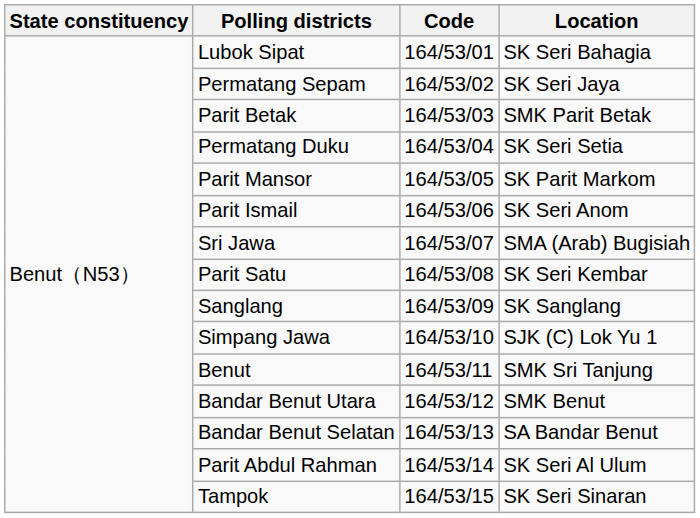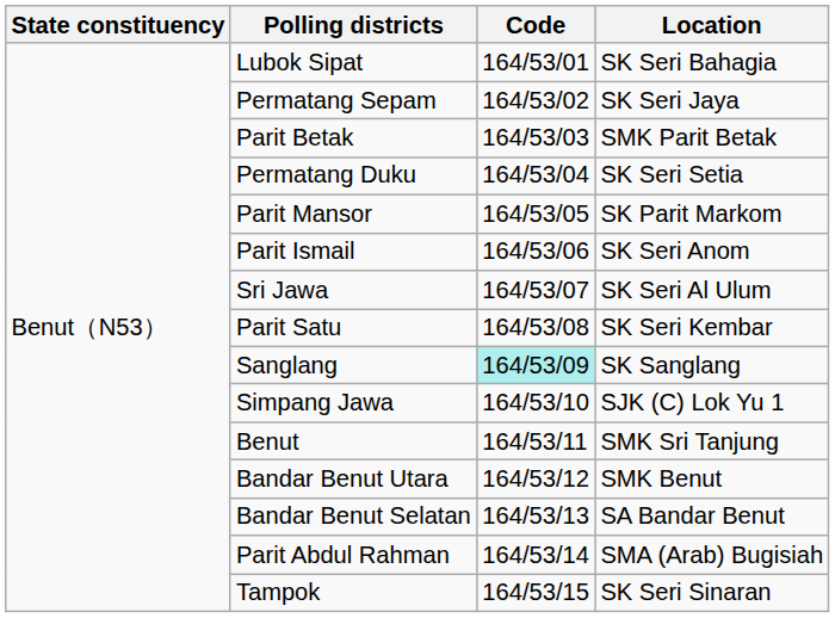 <table class="wikitable sortable mw-collapsible" style="white-space:nowrap;font-size:85%">
 <tr>
 <th>State constituency</th>
 <th>Polling districts</th>
 <th>Code</th>
 <th>Location</th>
 </tr>
 <tr>
 <td rowspan="15">Benut（N53）</td>
 <td>Lubok Sipat</td>
 <td>164/53/01</td>
 <td>SK Seri Bahagia</td>
 </tr>
 <tr>
 <td>Permatang Sepam</td>
 <td>164/53/02</td>
 <td>SK Seri Jaya</td>
 </tr>
 <tr>
 <td>Parit Betak</td>
 <td>164/53/03</td>
 <td>SMK Parit Betak</td>
 </tr>
 <tr>
 <td>Permatang Duku</td>
 <td>164/53/04</td>
 <td>SK Seri Setia</td>
 </tr>
 <tr>
 <td>Parit Mansor</td>
 <td>164/53/05</td>
 <td>SK Parit Markom</td>
 </tr>
 <tr>
 <td>Parit Ismail</td>
 <td>164/53/06</td>
 <td>SK Seri Anom</td>
 </tr>
 <tr>
 <td>Sri Jawa</td>
 <td>164/53/07</td>
-<td>SMA (Arab) Bugisiah</td>
+<td>SK Seri Al Ulum</td>
 </tr>
 <tr>
 <td>Parit Satu</td>
 <td>164/53/08</td>
 <td>SK Seri Kembar</td>
 </tr>
 <tr>
 <td>Sanglang</td>
-<td>164/53/09</td>
+<td style="background: paleturquoise;">164/53/09</td>
 <td>SK Sanglang</td>
 </tr>
 <tr>
 <td>Simpang Jawa</td>
 <td>164/53/10</td>
 <td>SJK (C) Lok Yu 1</td>
 </tr>
 <tr>
 <td>Benut</td>
 <td>164/53/11</td>
 <td>SMK Sri Tanjung</td>
 </tr>
 <tr>
 <td>Bandar Benut Utara</td>
 <td>164/53/12</td>
 <td>SMK Benut</td>
 </tr>
 <tr>
 <td>Bandar Benut Selatan</td>
 <td>164/53/13</td>
 <td>SA Bandar Benut</td>
 </tr>
 <tr>
 <td>Parit Abdul Rahman</td>
 <td>164/53/14</td>
-<td>SK Seri Al Ulum</td>
+<td>SMA (Arab) Bugisiah</td>
 </tr>
 <tr>
 <td>Tampok</td>
 <td>164/53/15</td>
 <td>SK Seri Sinaran</td>
 </tr>
 </table>
